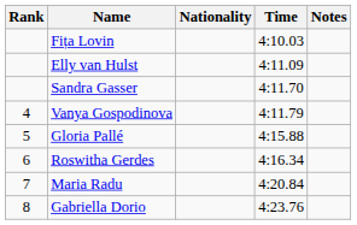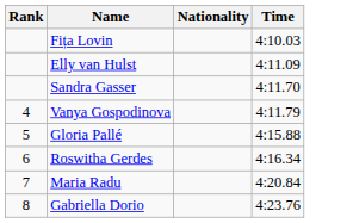 <table class="wikitable sortable" style="text-align:center">
 <tr>
 <th>Rank</th>
 <th>Name</th>
 <th>Nationality</th>
 <th>Time</th>
-<th>Notes</th>
 </tr>
 <tr>
 <td></td>
 <td align="left"><a href='#'>Fița Lovin</a></td>
 <td align=left></td>
 <td>4:10.03</td>
-<td></td>
 </tr>
 <tr>
 <td></td>
 <td align="left"><a href='#'>Elly van Hulst</a></td>
 <td align=left></td>
 <td>4:11.09</td>
-<td></td>
 </tr>
 <tr>
 <td></td>
 <td align="left"><a href='#'>Sandra Gasser</a></td>
 <td align=left></td>
 <td>4:11.70</td>
-<td></td>
 </tr>
 <tr>
 <td>4</td>
 <td align="left"><a href='#'>Vanya Gospodinova</a></td>
 <td align=left></td>
 <td>4:11.79</td>
-<td></td>
 </tr>
 <tr>
 <td>5</td>
 <td align="left"><a href='#'>Gloria Pallé</a></td>
 <td align=left></td>
 <td>4:15.88</td>
-<td></td>
 </tr>
 <tr>
 <td>6</td>
 <td align="left"><a href='#'>Roswitha Gerdes</a></td>
 <td align=left></td>
 <td>4:16.34</td>
-<td></td>
 </tr>
 <tr>
 <td>7</td>
 <td align="left"><a href='#'>Maria Radu</a></td>
 <td align=left></td>
 <td>4:20.84</td>
-<td></td>
 </tr>
 <tr>
 <td>8</td>
 <td align="left"><a href='#'>Gabriella Dorio</a></td>
 <td align=left></td>
 <td>4:23.76</td>
-<td></td>
 </tr>
 </table>
